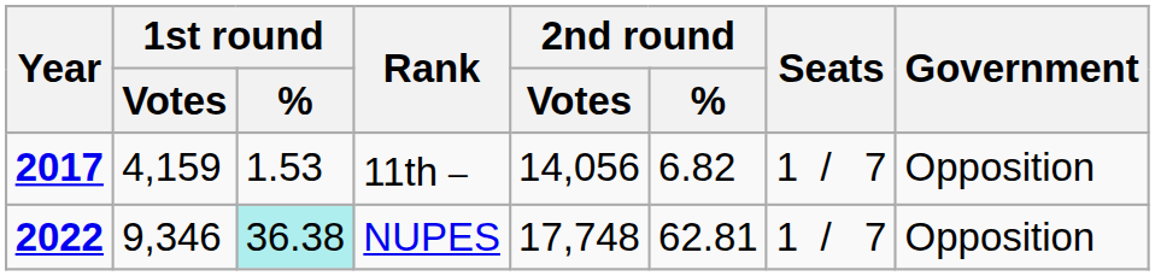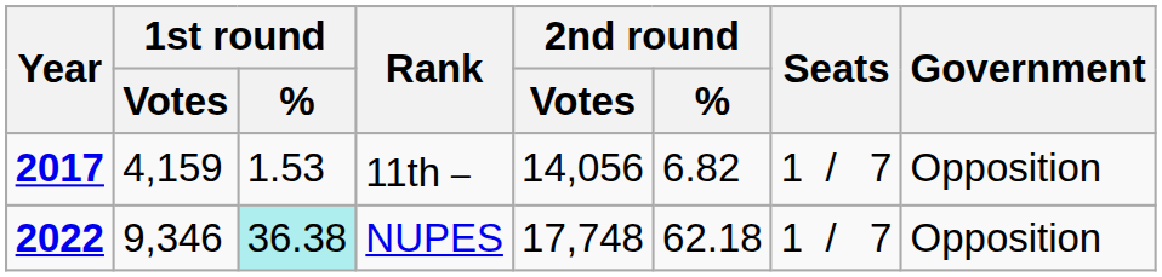 <table class="wikitable">
 <tr>
 <th rowspan="2">Year</th>
 <th colspan="2"><abbr>1st</abbr> round</th>
 <th rowspan="2">Rank</th>
 <th colspan="2"><abbr>2nd round</abbr></th>
 <th rowspan="2">Seats</th>
 <th rowspan="2">Government</th>
 </tr>
 <tr>
 <th>Votes</th>
 <th>%</th>
 <th>Votes</th>
 <th>%</th>
 </tr>
 <tr>
 <td><strong><a href='#'>2017</a></strong></td>
 <td>4,159</td>
 <td>1.53</td>
 <td><abbr>11th <sup>_</sup></abbr></td>
 <td>14,056</td>
 <td>6.82</td>
 <td>1  /   7</td>
 <td>Opposition</td>
 </tr>
 <tr>
 <td><strong><a href='#'>2022</a></strong></td>
 <td>9,346</td>
 <td style="background: paleturquoise;">36.38</td>
 <td><a href='#'>NUPES</a></td>
 <td>17,748</td>
-<td>62.81</td>
+<td>62.18</td>
 <td>1  /   7</td>
 <td>Opposition</td>
 </tr>
 </table>
